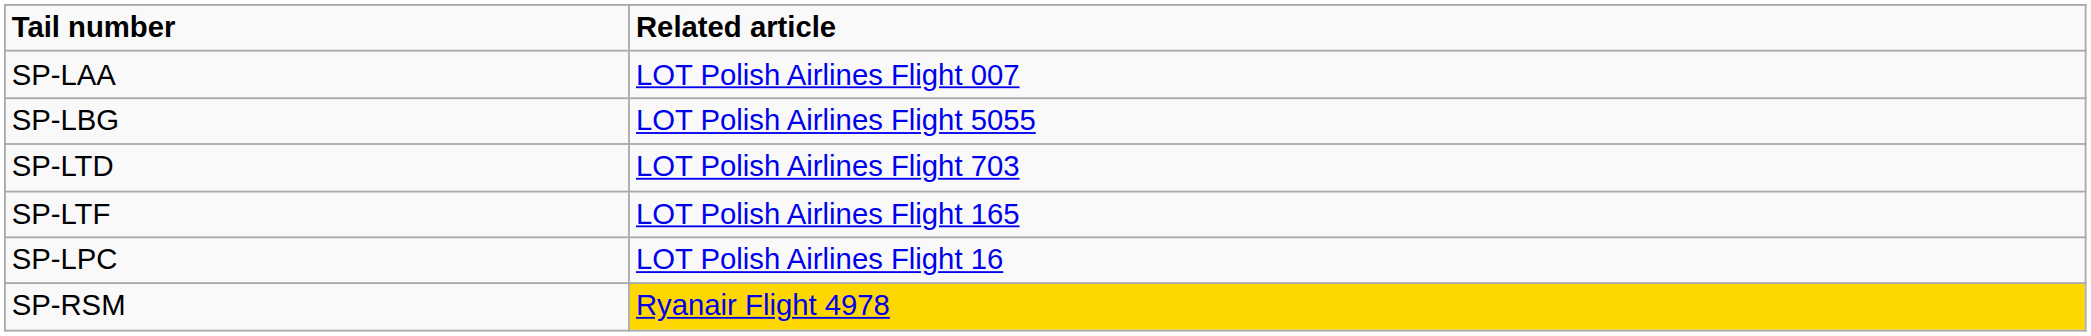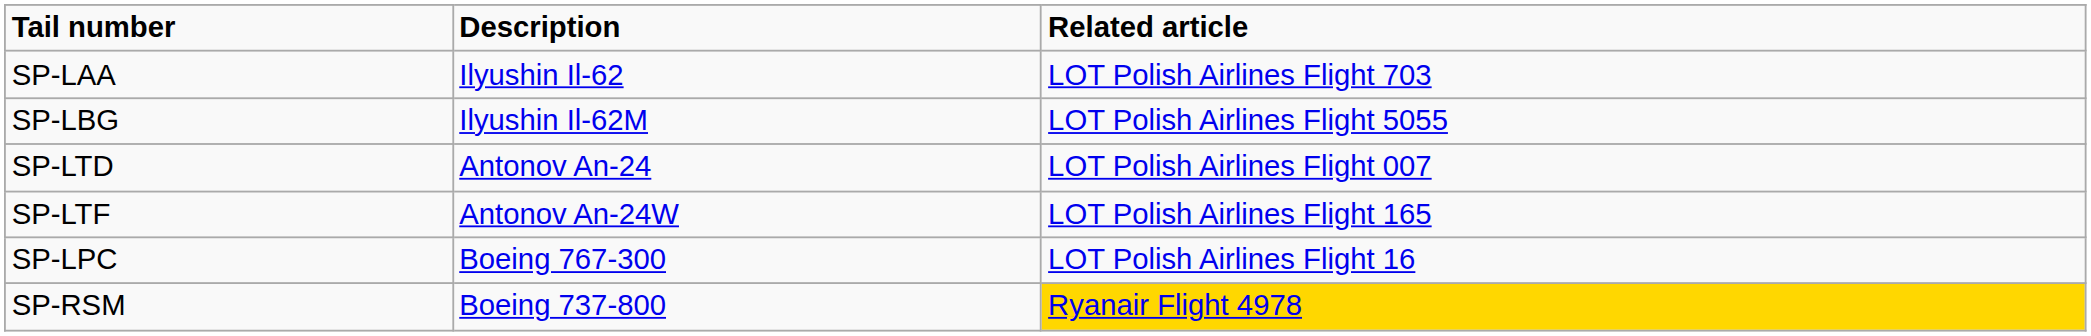 <table class="wikitable" width="90%">
 <tr>
 <td><strong>Tail number</strong></td>
+<td><strong>Description</strong></td>
 <td><strong>Related article</strong></td>
 </tr>
 <tr>
 <td>SP-LAA</td>
-<td><a href='#'>LOT Polish Airlines Flight 007</a></td>
+<td><a href='#'>Ilyushin Il-62</a></td>
+<td><a href='#'>LOT Polish Airlines Flight 703</a></td>
 </tr>
 <tr>
 <td>SP-LBG</td>
+<td><a href='#'>Ilyushin Il-62M</a></td>
 <td><a href='#'>LOT Polish Airlines Flight 5055</a></td>
 </tr>
 <tr>
 <td>SP-LTD</td>
-<td><a href='#'>LOT Polish Airlines Flight 703</a></td>
+<td><a href='#'>Antonov An-24</a></td>
+<td><a href='#'>LOT Polish Airlines Flight 007</a></td>
 </tr>
 <tr>
 <td>SP-LTF</td>
+<td><a href='#'>Antonov An-24W</a></td>
 <td><a href='#'>LOT Polish Airlines Flight 165</a></td>
 </tr>
 <tr>
 <td>SP-LPC</td>
+<td><a href='#'>Boeing 767-300</a></td>
 <td><a href='#'>LOT Polish Airlines Flight 16</a></td>
 </tr>
 <tr>
 <td>SP-RSM</td>
+<td><a href='#'>Boeing 737-800</a></td>
 <td style="background: gold;"><a href='#'>Ryanair Flight 4978</a></td>
 </tr>
 </table>
